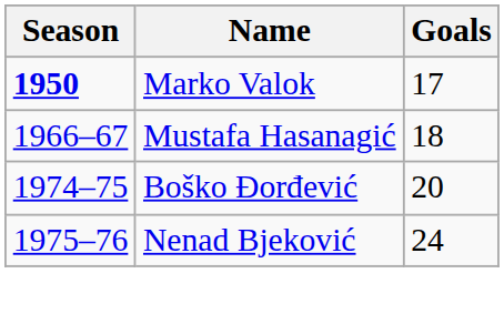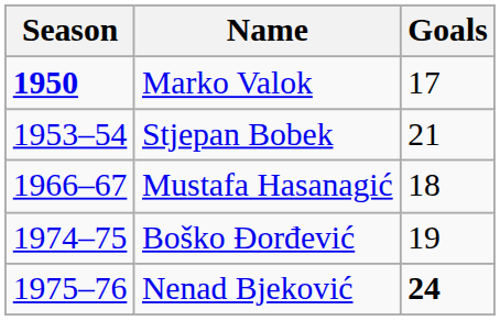 <table class="wikitable">
 <tr>
 <th>Season</th>
 <th>Name</th>
 <th>Goals</th>
 </tr>
 <tr>
 <td><strong><a href='#'>1950</a></strong></td>
 <td> <a href='#'>Marko Valok</a></td>
 <td>17</td>
 </tr>
 <tr>
+<td><a href='#'>1953–54</a></td>
+<td> <a href='#'>Stjepan Bobek</a></td>
+<td>21</td>
+</tr>
+<tr>
 <td><a href='#'>1966–67</a></td>
 <td> <a href='#'>Mustafa Hasanagić</a></td>
 <td>18</td>
 </tr>
 <tr>
 <td><a href='#'>1974–75</a></td>
 <td> <a href='#'>Boško Đorđević</a></td>
-<td>20</td>
+<td>19</td>
 </tr>
 <tr>
 <td><a href='#'>1975–76</a></td>
 <td> <a href='#'>Nenad Bjeković</a></td>
-<td>24</td>
+<td><strong>24</strong></td>
 </tr>
 </table>
